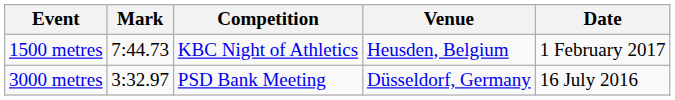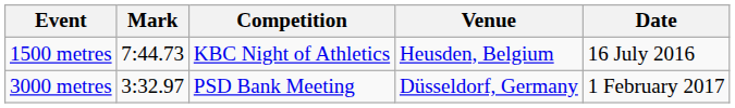 <table class=wikitable>
 <tr>
 <th>Event</th>
 <th>Mark</th>
 <th>Competition</th>
 <th>Venue</th>
 <th>Date</th>
 </tr>
 <tr>
 <td><a href='#'>1500 metres</a></td>
 <td>7:44.73</td>
 <td><a href='#'>KBC Night of Athletics</a></td>
 <td><a href='#'>Heusden, Belgium</a></td>
-<td>1 February 2017</td>
+<td>16 July 2016</td>
 </tr>
 <tr>
 <td><a href='#'>3000 metres</a></td>
 <td>3:32.97</td>
 <td><a href='#'>PSD Bank Meeting</a></td>
 <td><a href='#'>Düsseldorf, Germany</a></td>
-<td>16 July 2016</td>
+<td>1 February 2017</td>
 </tr>
 </table>
